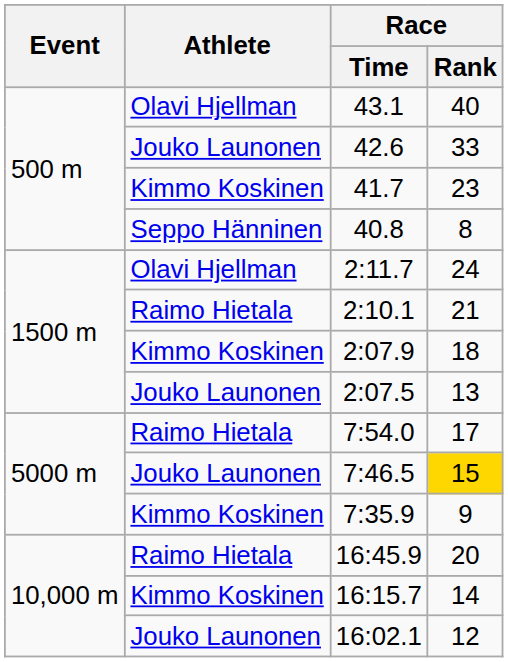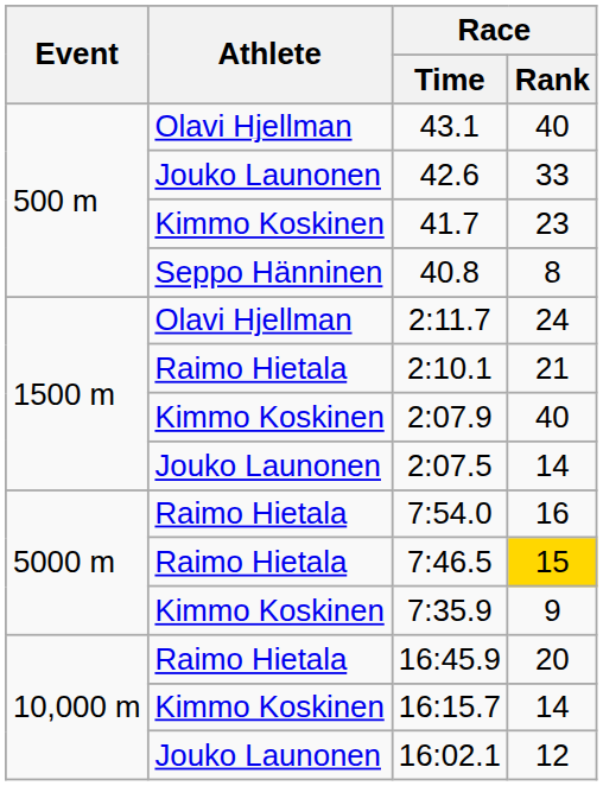 <table class="wikitable" border="1" style="font-size:90%">
 <tr>
 <th rowspan=2>Event</th>
 <th rowspan=2>Athlete</th>
 <th colspan=2>Race</th>
 </tr>
 <tr>
 <th>Time</th>
 <th>Rank</th>
 </tr>
 <tr>
 <td rowspan=4>500 m</td>
 <td><a href='#'>Olavi Hjellman</a></td>
 <td align=center>43.1</td>
 <td align=center>40</td>
 </tr>
 <tr>
 <td><a href='#'>Jouko Launonen</a></td>
 <td align=center>42.6</td>
 <td align=center>33</td>
 </tr>
 <tr>
 <td><a href='#'>Kimmo Koskinen</a></td>
 <td align=center>41.7</td>
 <td align=center>23</td>
 </tr>
 <tr>
 <td><a href='#'>Seppo Hänninen</a></td>
 <td align=center>40.8</td>
 <td align=center>8</td>
 </tr>
 <tr>
 <td rowspan=4>1500 m</td>
 <td><a href='#'>Olavi Hjellman</a></td>
 <td align=center>2:11.7</td>
 <td align=center>24</td>
 </tr>
 <tr>
 <td><a href='#'>Raimo Hietala</a></td>
 <td align=center>2:10.1</td>
 <td align=center>21</td>
 </tr>
 <tr>
 <td><a href='#'>Kimmo Koskinen</a></td>
 <td align=center>2:07.9</td>
-<td align=center>18</td>
+<td align=center>40</td>
 </tr>
 <tr>
 <td><a href='#'>Jouko Launonen</a></td>
 <td align=center>2:07.5</td>
-<td align=center>13</td>
+<td align=center>14</td>
 </tr>
 <tr>
 <td rowspan=3>5000 m</td>
 <td><a href='#'>Raimo Hietala</a></td>
 <td align=center>7:54.0</td>
-<td align=center>17</td>
+<td align=center>16</td>
 </tr>
 <tr>
-<td><a href='#'>Jouko Launonen</a></td>
+<td><a href='#'>Raimo Hietala</a></td>
 <td align=center>7:46.5</td>
 <td align=center style="background: gold;">15</td>
 </tr>
 <tr>
 <td><a href='#'>Kimmo Koskinen</a></td>
 <td align=center>7:35.9</td>
 <td align=center>9</td>
 </tr>
 <tr>
 <td rowspan=3>10,000 m</td>
 <td><a href='#'>Raimo Hietala</a></td>
 <td align=center>16:45.9</td>
 <td align=center>20</td>
 </tr>
 <tr>
 <td><a href='#'>Kimmo Koskinen</a></td>
 <td align=center>16:15.7</td>
 <td align=center>14</td>
 </tr>
 <tr>
 <td><a href='#'>Jouko Launonen</a></td>
 <td align=center>16:02.1</td>
 <td align=center>12</td>
 </tr>
 </table>
